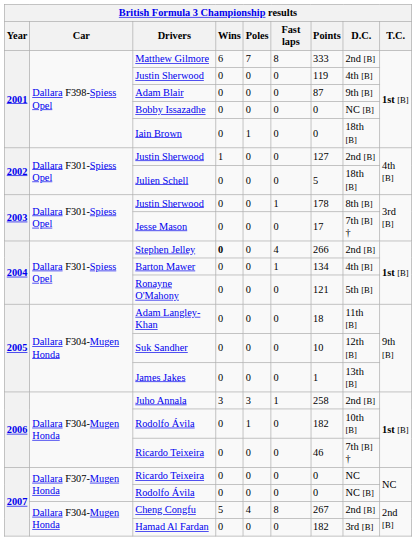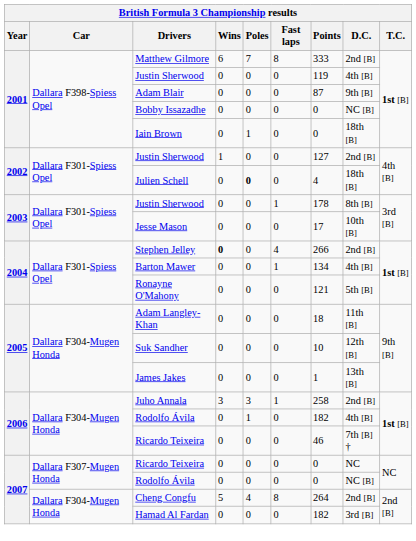 <table class="wikitable collapsible collapsed" style="font-size:95%; width:600px">
 <tr>
 <th colspan=9><a href='#'>British Formula 3 Championship</a> results</th>
 </tr>
 <tr>
 <th>Year</th>
 <th>Car</th>
 <th>Drivers</th>
 <th>Wins</th>
 <th>Poles</th>
 <th>Fast laps</th>
 <th>Points</th>
 <th>D.C.</th>
 <th>T.C.</th>
 </tr>
 <tr>
 <th rowspan=5><strong><a href='#'>2001</a></strong></th>
 <td rowspan=5><a href='#'>Dallara</a> F398-<a href='#'>Spiess Opel</a></td>
 <td> <a href='#'>Matthew Gilmore</a></td>
 <td>6</td>
 <td>7</td>
 <td>8</td>
 <td>333</td>
 <td>2nd <small>[B]</small></td>
 <td rowspan=5><strong>1st</strong> <small>[B]</small></td>
 </tr>
 <tr>
 <td> <a href='#'>Justin Sherwood</a></td>
 <td>0</td>
 <td>0</td>
 <td>0</td>
 <td>119</td>
 <td>4th <small>[B]</small></td>
 </tr>
 <tr>
 <td> <a href='#'>Adam Blair</a></td>
 <td>0</td>
 <td>0</td>
 <td>0</td>
 <td>87</td>
 <td>9th <small>[B]</small></td>
 </tr>
 <tr>
 <td> <a href='#'>Bobby Issazadhe</a></td>
 <td>0</td>
 <td>0</td>
 <td>0</td>
 <td>0</td>
 <td>NC <small>[B]</small></td>
 </tr>
 <tr>
 <td> <a href='#'>Iain Brown</a></td>
 <td>0</td>
 <td>1</td>
 <td>0</td>
 <td>0</td>
 <td>18th <small>[B]</small></td>
 </tr>
 <tr>
 <th rowspan=2><strong><a href='#'>2002</a></strong></th>
 <td rowspan=2><a href='#'>Dallara</a> F301-<a href='#'>Spiess Opel</a></td>
 <td> <a href='#'>Justin Sherwood</a></td>
 <td>1</td>
 <td>0</td>
 <td>0</td>
 <td>127</td>
 <td>2nd <small>[B]</small></td>
 <td rowspan=2>4th <small>[B]</small></td>
 </tr>
 <tr>
 <td> <a href='#'>Julien Schell</a></td>
 <td>0</td>
+<td><strong>0</strong></td>
 <td>0</td>
-<td>0</td>
-<td>5</td>
+<td>4</td>
 <td>18th <small>[B]</small></td>
 </tr>
 <tr>
 <th rowspan=2><strong><a href='#'>2003</a></strong></th>
 <td rowspan=2><a href='#'>Dallara</a> F301-<a href='#'>Spiess Opel</a></td>
 <td> <a href='#'>Justin Sherwood</a></td>
 <td>0</td>
 <td>0</td>
 <td>1</td>
 <td>178</td>
 <td>8th <small>[B]</small></td>
 <td rowspan=2>3rd <small>[B]</small></td>
 </tr>
 <tr>
 <td> <a href='#'>Jesse Mason</a></td>
 <td>0</td>
 <td>0</td>
 <td>0</td>
 <td>17</td>
-<td>7th <small>[B]</small> †</td>
+<td>10th <small>[B]</small></td>
 </tr>
 <tr>
 <th rowspan=3><strong><a href='#'>2004</a></strong></th>
 <td rowspan=3><a href='#'>Dallara</a> F301-<a href='#'>Spiess Opel</a></td>
 <td> <a href='#'>Stephen Jelley</a></td>
 <td><strong>0</strong></td>
 <td>0</td>
 <td>4</td>
 <td>266</td>
 <td>2nd <small>[B]</small></td>
 <td rowspan=3><strong>1st</strong> <small>[B]</small></td>
 </tr>
 <tr>
 <td> <a href='#'>Barton Mawer</a></td>
 <td>0</td>
 <td>0</td>
 <td>1</td>
 <td>134</td>
 <td>4th <small>[B]</small></td>
 </tr>
 <tr>
 <td> <a href='#'>Ronayne O'Mahony</a></td>
 <td>0</td>
 <td>0</td>
 <td>0</td>
 <td>121</td>
 <td>5th <small>[B]</small></td>
 </tr>
 <tr>
 <th rowspan=3><strong><a href='#'>2005</a></strong></th>
 <td rowspan=3><a href='#'>Dallara</a> F304-<a href='#'>Mugen</a> <a href='#'>Honda</a></td>
 <td> <a href='#'>Adam Langley-Khan</a></td>
 <td>0</td>
 <td>0</td>
 <td>0</td>
 <td>18</td>
 <td>11th <small>[B]</small></td>
 <td rowspan=3>9th <small>[B]</small></td>
 </tr>
 <tr>
 <td> <a href='#'>Suk Sandher</a></td>
 <td>0</td>
 <td>0</td>
 <td>0</td>
 <td>10</td>
 <td>12th <small>[B]</small></td>
 </tr>
 <tr>
 <td> <a href='#'>James Jakes</a></td>
 <td>0</td>
 <td>0</td>
 <td>0</td>
 <td>1</td>
 <td>13th <small>[B]</small></td>
 </tr>
 <tr>
 <th rowspan=3><strong><a href='#'>2006</a></strong></th>
 <td rowspan=3><a href='#'>Dallara</a> F304-<a href='#'>Mugen</a> <a href='#'>Honda</a></td>
 <td> <a href='#'>Juho Annala</a></td>
 <td>3</td>
 <td>3</td>
 <td>1</td>
 <td>258</td>
 <td>2nd <small>[B]</small></td>
 <td rowspan=3><strong>1st</strong> <small>[B]</small></td>
 </tr>
 <tr>
 <td> <a href='#'>Rodolfo Ávila</a></td>
 <td>0</td>
 <td>1</td>
 <td>0</td>
 <td>182</td>
-<td>10th <small>[B]</small></td>
+<td>4th <small>[B]</small></td>
 </tr>
 <tr>
 <td> <a href='#'>Ricardo Teixeira</a></td>
 <td>0</td>
 <td>0</td>
 <td>0</td>
 <td>46</td>
 <td>7th <small>[B]</small> †</td>
 </tr>
 <tr>
 <th rowspan=4><strong><a href='#'>2007</a></strong></th>
 <td rowspan=2><a href='#'>Dallara</a> F307-<a href='#'>Mugen</a> <a href='#'>Honda</a></td>
 <td> <a href='#'>Ricardo Teixeira</a></td>
 <td>0</td>
 <td>0</td>
 <td>0</td>
 <td>0</td>
 <td>NC</td>
 <td rowspan=2>NC</td>
 </tr>
 <tr>
 <td> <a href='#'>Rodolfo Ávila</a></td>
 <td>0</td>
 <td>0</td>
 <td>0</td>
 <td>0</td>
 <td>NC <small>[B]</small></td>
 </tr>
 <tr>
 <td rowspan=2><a href='#'>Dallara</a> F304-<a href='#'>Mugen</a> <a href='#'>Honda</a></td>
 <td> <a href='#'>Cheng Congfu</a></td>
 <td>5</td>
 <td>4</td>
 <td>8</td>
-<td>267</td>
+<td>264</td>
 <td>2nd <small>[B]</small></td>
 <td rowspan=2>2nd <small>[B]</small></td>
 </tr>
 <tr>
 <td> <a href='#'>Hamad Al Fardan</a></td>
 <td>0</td>
 <td>0</td>
 <td>0</td>
 <td>182</td>
 <td>3rd <small>[B]</small></td>
 </tr>
 </table>
